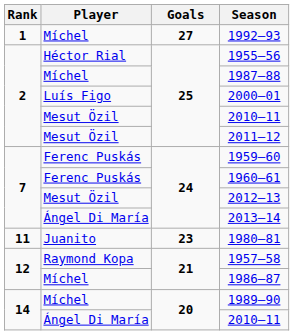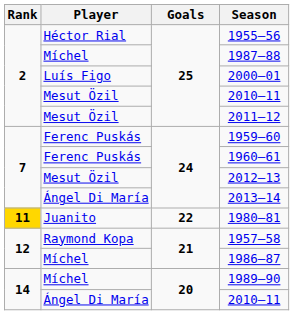 <table class="wikitable" style="text-align: center;">
 <tr>
 <th>Rank</th>
 <th>Player</th>
 <th style="width: 5em;">Goals</th>
 <th style="width: 5em;">Season</th>
-</tr>
-<tr>
-<td style="text-align:center;"><strong>1</strong></td>
-<td style="text-align:left;"> <a href='#'>Míchel</a></td>
-<td><strong>27</strong></td>
-<td><a href='#'>1992–93</a></td>
 </tr>
 <tr>
 <td rowspan="5" style="text-align:center;"><strong>2</strong></td>
 <td style="text-align:left;"> <a href='#'>Héctor Rial</a></td>
 <td rowspan="5" style="text-align:center;"><strong>25</strong></td>
 <td><a href='#'>1955–56</a></td>
 </tr>
 <tr>
 <td style="text-align:left;"> <a href='#'>Míchel</a></td>
 <td style="text-align:center;"><a href='#'>1987–88</a></td>
 </tr>
 <tr>
 <td style="text-align:left;"> <a href='#'>Luís Figo</a></td>
 <td style="text-align:center;"><a href='#'>2000–01</a></td>
 </tr>
 <tr>
 <td style="text-align:left;"> <a href='#'>Mesut Özil</a></td>
 <td style="text-align:center;"><a href='#'>2010–11</a></td>
 </tr>
 <tr>
 <td style="text-align:left;"> <a href='#'>Mesut Özil</a></td>
 <td style="text-align:center;"><a href='#'>2011–12</a></td>
 </tr>
 <tr>
 <td rowspan="4" style="text-align:center;"><strong>7</strong></td>
 <td style="text-align:left;"> <a href='#'>Ferenc Puskás</a></td>
 <td rowspan="4"><strong>24</strong></td>
 <td><a href='#'>1959–60</a></td>
 </tr>
 <tr>
 <td style="text-align:left;"> <a href='#'>Ferenc Puskás</a></td>
 <td><a href='#'>1960–61</a></td>
 </tr>
 <tr>
 <td style="text-align:left;"> <a href='#'>Mesut Özil</a></td>
 <td><a href='#'>2012–13</a></td>
 </tr>
 <tr>
 <td style="text-align:left;"> <a href='#'>Ángel Di María</a></td>
 <td><a href='#'>2013–14</a></td>
 </tr>
 <tr>
-<td style="text-align:center;"><strong>11</strong></td>
+<td style="background: gold; text-align:center;"><strong>11</strong></td>
 <td style="text-align:left;"> <a href='#'>Juanito</a></td>
-<td><strong>23</strong></td>
+<td><strong>22</strong></td>
 <td><a href='#'>1980–81</a></td>
 </tr>
 <tr>
 <td rowspan="2" style="text-align:center;"><strong>12</strong></td>
 <td style="text-align:left;"> <a href='#'>Raymond Kopa</a></td>
 <td rowspan="2"><strong>21</strong></td>
 <td><a href='#'>1957–58</a></td>
 </tr>
 <tr>
 <td style="text-align:left;"> <a href='#'>Míchel</a></td>
 <td><a href='#'>1986–87</a></td>
 </tr>
 <tr>
 <td rowspan="2" style="text-align:center;"><strong>14</strong></td>
 <td style="text-align:left;"> <a href='#'>Míchel</a></td>
 <td rowspan="2" style="text-align:center;"><strong>20</strong></td>
 <td><a href='#'>1989–90</a></td>
 </tr>
 <tr>
 <td style="text-align:left;"> <a href='#'>Ángel Di María</a></td>
 <td><a href='#'>2010–11</a></td>
 </tr>
 </table>
